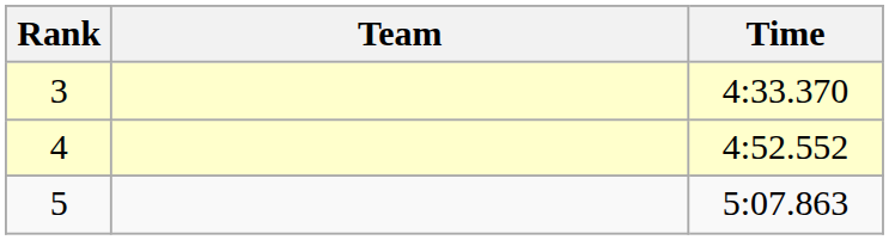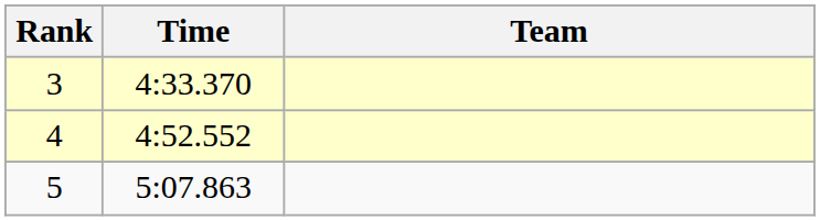 <table class=wikitable style="text-align:center">
 <tr>
 <th width=40>Rank</th>
+<th width=80>Time</th>
 <th width=250>Team</th>
-<th width=80>Time</th>
 </tr>
 <tr bgcolor="ffffcc">
 <td>3</td>
+<td>4:33.370</td>
 <td align=left></td>
-<td>4:33.370</td>
 </tr>
 <tr bgcolor="ffffcc">
 <td>4</td>
+<td>4:52.552</td>
 <td align=left></td>
-<td>4:52.552</td>
 </tr>
 <tr>
 <td>5</td>
+<td>5:07.863</td>
 <td align=left></td>
-<td>5:07.863</td>
 </tr>
 </table>
